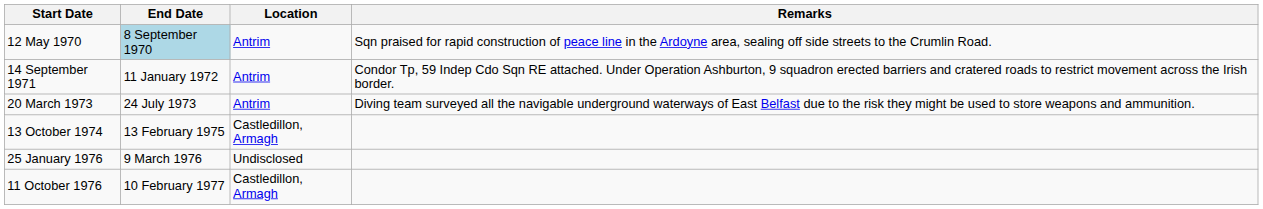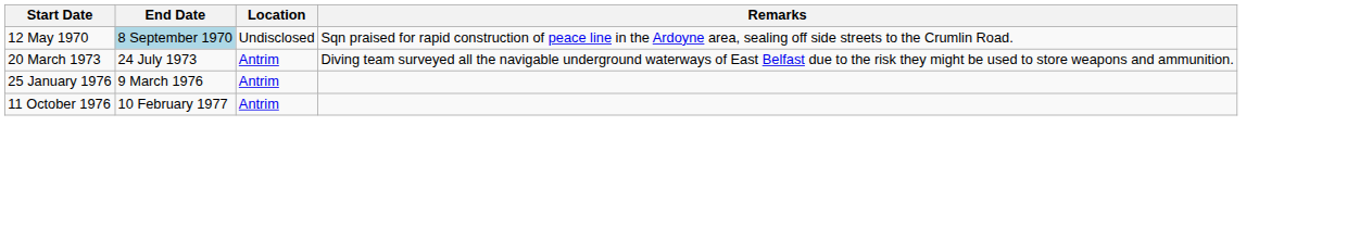 <table class="wikitable">
 <tr>
 <th>Start Date</th>
 <th>End Date</th>
 <th>Location</th>
 <th>Remarks</th>
 </tr>
 <tr>
 <td>12 May 1970</td>
 <td style="background: lightblue;">8 September 1970</td>
-<td><a href='#'>Antrim</a></td>
+<td>Undisclosed</td>
 <td>Sqn praised for rapid construction of <a href='#'>peace line</a> in the <a href='#'>Ardoyne</a> area, sealing off side streets to the Crumlin Road.</td>
-</tr>
-<tr>
-<td>14 September 1971</td>
-<td>11 January 1972</td>
-<td><a href='#'>Antrim</a></td>
-<td>Condor Tp, 59 Indep Cdo Sqn RE attached. Under Operation Ashburton, 9 squadron erected barriers and cratered roads to restrict movement across the Irish border.</td>
 </tr>
 <tr>
 <td>20 March 1973</td>
 <td>24 July 1973</td>
 <td><a href='#'>Antrim</a></td>
 <td>Diving team surveyed all the navigable underground waterways of East <a href='#'>Belfast</a> due to the risk they might be used to store weapons and ammunition.</td>
 </tr>
 <tr>
-<td>13 October 1974</td>
-<td>13 February 1975</td>
-<td>Castledillon, <a href='#'>Armagh</a></td>
-<td></td>
-</tr>
-<tr>
 <td>25 January 1976</td>
 <td>9 March 1976</td>
-<td>Undisclosed</td>
+<td><a href='#'>Antrim</a></td>
 <td></td>
 </tr>
 <tr>
 <td>11 October 1976</td>
 <td>10 February 1977</td>
-<td>Castledillon, <a href='#'>Armagh</a></td>
+<td><a href='#'>Antrim</a></td>
 <td></td>
 </tr>
 </table>
